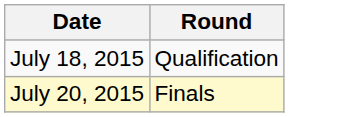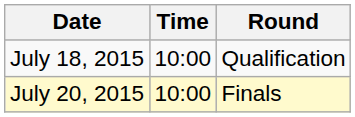 <table class="wikitable">
 <tr>
 <th>Date</th>
+<th>Time</th>
 <th>Round</th>
 </tr>
 <tr>
 <td>July 18, 2015</td>
+<td>10:00</td>
 <td>Qualification</td>
 </tr>
 <tr bgcolor=lemonchiffon>
 <td>July 20, 2015</td>
+<td>10:00</td>
 <td>Finals</td>
 </tr>
 </table>
